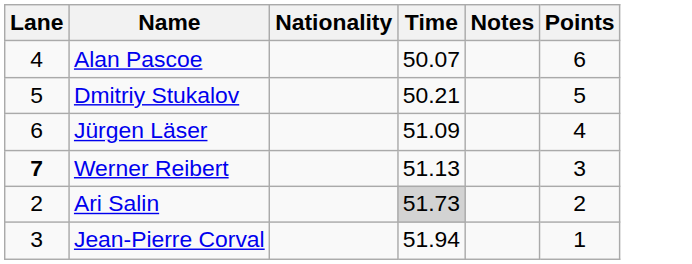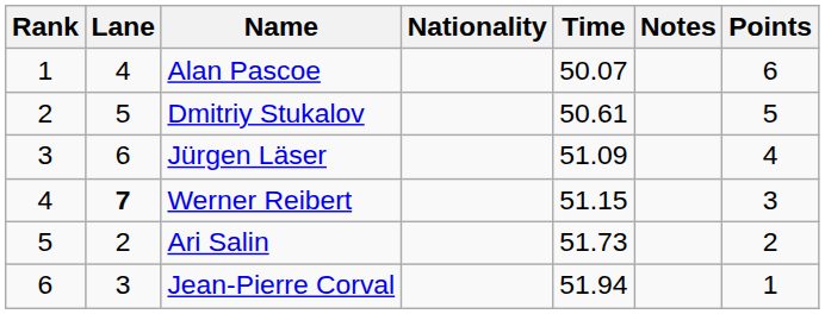 <table class="wikitable sortable" style="text-align:center">
 <tr>
+<th>Rank</th>
 <th>Lane</th>
 <th>Name</th>
 <th>Nationality</th>
 <th>Time</th>
 <th>Notes</th>
 <th>Points</th>
 </tr>
 <tr>
+<td>1</td>
 <td>4</td>
 <td align=left><a href='#'>Alan Pascoe</a></td>
 <td align=left></td>
 <td>50.07</td>
 <td></td>
 <td>6</td>
 </tr>
 <tr>
+<td>2</td>
 <td>5</td>
 <td align=left><a href='#'>Dmitriy Stukalov</a></td>
 <td align=left></td>
-<td>50.21</td>
+<td>50.61</td>
 <td></td>
 <td>5</td>
 </tr>
 <tr>
+<td>3</td>
 <td>6</td>
 <td align=left><a href='#'>Jürgen Läser</a></td>
 <td align=left></td>
 <td>51.09</td>
 <td></td>
 <td>4</td>
 </tr>
 <tr>
+<td>4</td>
 <td><strong>7</strong></td>
 <td align=left><a href='#'>Werner Reibert</a></td>
 <td align=left></td>
-<td>51.13</td>
+<td>51.15</td>
 <td></td>
 <td>3</td>
 </tr>
 <tr>
+<td>5</td>
 <td>2</td>
 <td align=left><a href='#'>Ari Salin</a></td>
 <td align=left></td>
-<td style="background: lightgrey;">51.73</td>
+<td>51.73</td>
 <td></td>
 <td>2</td>
 </tr>
 <tr>
+<td>6</td>
 <td>3</td>
 <td align=left><a href='#'>Jean-Pierre Corval</a></td>
 <td align=left></td>
 <td>51.94</td>
 <td></td>
 <td>1</td>
 </tr>
 </table>
